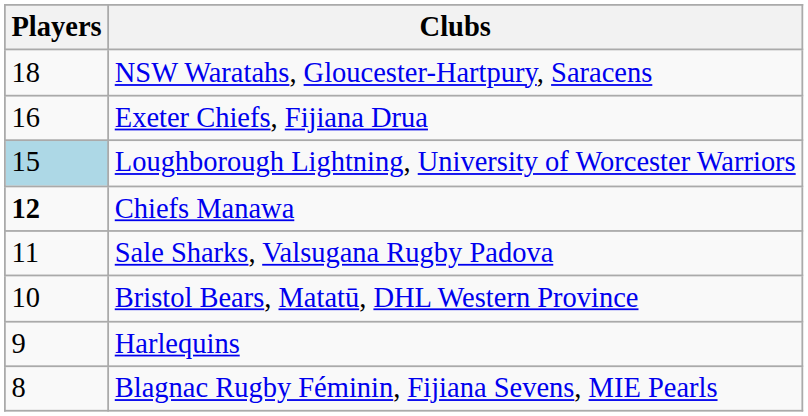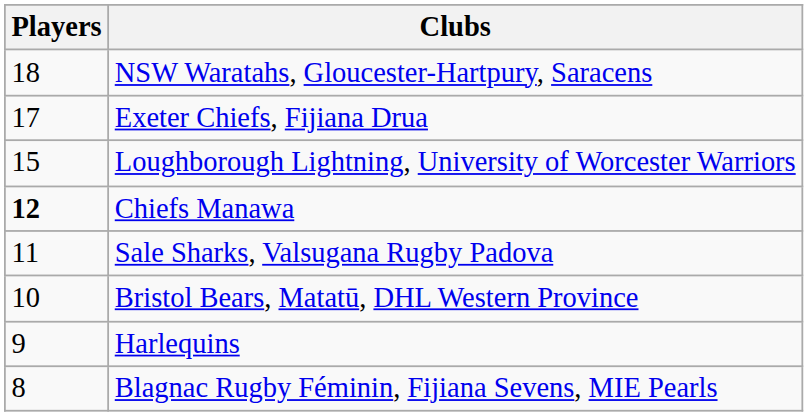 <table class="wikitable">
 <tr>
 <th>Players</th>
 <th>Clubs</th>
 </tr>
 <tr>
 <td>18</td>
 <td> <a href='#'>NSW Waratahs</a>,  <a href='#'>Gloucester-Hartpury</a>,  <a href='#'>Saracens</a></td>
 </tr>
 <tr>
-<td>16</td>
+<td>17</td>
 <td> <a href='#'>Exeter Chiefs</a>,  <a href='#'>Fijiana Drua</a></td>
 </tr>
 <tr>
-<td style="background: lightblue;">15</td>
+<td>15</td>
 <td> <a href='#'>Loughborough Lightning</a>,  <a href='#'>University of Worcester Warriors</a></td>
 </tr>
 <tr>
 <td><strong>12</strong></td>
 <td> <a href='#'>Chiefs Manawa</a></td>
 </tr>
 <tr>
 <td>11</td>
 <td> <a href='#'>Sale Sharks</a>,  <a href='#'>Valsugana Rugby Padova</a></td>
 </tr>
 <tr>
 <td>10</td>
 <td> <a href='#'>Bristol Bears</a>,  <a href='#'>Matatū</a>,  <a href='#'>DHL Western Province</a></td>
 </tr>
 <tr>
 <td>9</td>
 <td> <a href='#'>Harlequins</a></td>
 </tr>
 <tr>
 <td>8</td>
 <td> <a href='#'>Blagnac Rugby Féminin</a>,  <a href='#'>Fijiana Sevens</a>,  <a href='#'>MIE Pearls</a></td>
 </tr>
 </table>
